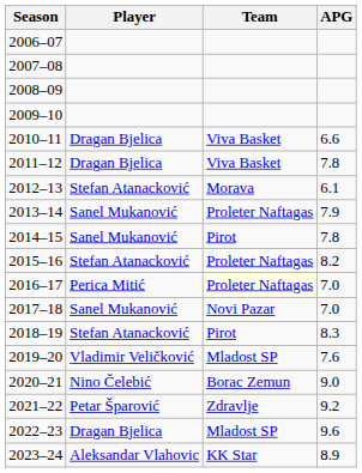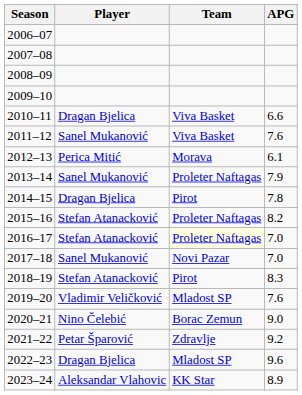 <table class="wikitable">
 <tr>
 <th>Season</th>
 <th>Player</th>
 <th>Team</th>
 <th>APG</th>
 </tr>
 <tr>
 <td>2006–07</td>
 <td></td>
 <td></td>
 <td></td>
 </tr>
 <tr>
 <td>2007–08</td>
 <td></td>
 <td></td>
 <td></td>
 </tr>
 <tr>
 <td>2008–09</td>
 <td></td>
 <td></td>
 <td></td>
 </tr>
 <tr>
 <td>2009–10</td>
 <td></td>
 <td></td>
 <td></td>
 </tr>
 <tr>
 <td>2010–11</td>
 <td> <a href='#'>Dragan Bjelica</a></td>
 <td><a href='#'>Viva Basket</a></td>
 <td>6.6</td>
 </tr>
 <tr>
 <td>2011–12</td>
-<td> <a href='#'>Dragan Bjelica</a></td>
+<td> <a href='#'>Sanel Mukanović</a></td>
 <td><a href='#'>Viva Basket</a></td>
-<td>7.8</td>
+<td>7.6</td>
 </tr>
 <tr>
 <td>2012–13</td>
-<td> <a href='#'>Stefan Atanacković</a></td>
+<td> <a href='#'>Perica Mitić</a></td>
 <td><a href='#'>Morava</a></td>
 <td>6.1</td>
 </tr>
 <tr>
 <td>2013–14</td>
 <td> <a href='#'>Sanel Mukanović</a></td>
 <td><a href='#'>Proleter Naftagas</a></td>
 <td>7.9</td>
 </tr>
 <tr>
 <td>2014–15</td>
-<td> <a href='#'>Sanel Mukanović</a></td>
+<td> <a href='#'>Dragan Bjelica</a></td>
 <td><a href='#'>Pirot</a></td>
 <td>7.8</td>
 </tr>
 <tr>
 <td>2015–16</td>
 <td> <a href='#'>Stefan Atanacković</a></td>
 <td><a href='#'>Proleter Naftagas</a></td>
 <td>8.2</td>
 </tr>
 <tr>
 <td>2016–17</td>
-<td> <a href='#'>Perica Mitić</a></td>
+<td> <a href='#'>Stefan Atanacković</a></td>
 <td style="background: lightyellow;"><a href='#'>Proleter Naftagas</a></td>
 <td>7.0</td>
 </tr>
 <tr>
 <td>2017–18</td>
 <td> <a href='#'>Sanel Mukanović</a></td>
 <td><a href='#'>Novi Pazar</a></td>
 <td>7.0</td>
 </tr>
 <tr>
 <td>2018–19</td>
 <td> <a href='#'>Stefan Atanacković</a></td>
 <td><a href='#'>Pirot</a></td>
 <td>8.3</td>
 </tr>
 <tr>
 <td>2019–20</td>
 <td> <a href='#'>Vladimir Veličković</a></td>
 <td><a href='#'>Mladost SP</a></td>
 <td>7.6</td>
 </tr>
 <tr>
 <td>2020–21</td>
 <td> <a href='#'>Nino Čelebić</a></td>
 <td><a href='#'>Borac Zemun</a></td>
 <td>9.0</td>
 </tr>
 <tr>
 <td>2021–22</td>
 <td> <a href='#'>Petar Šparović</a></td>
 <td><a href='#'>Zdravlje</a></td>
 <td>9.2</td>
 </tr>
 <tr>
 <td>2022–23</td>
 <td> <a href='#'>Dragan Bjelica</a></td>
 <td><a href='#'>Mladost SP</a></td>
 <td>9.6</td>
 </tr>
 <tr>
 <td>2023–24</td>
 <td> <a href='#'>Aleksandar Vlahovic</a></td>
 <td><a href='#'>KK Star</a></td>
 <td>8.9</td>
 </tr>
 </table>
